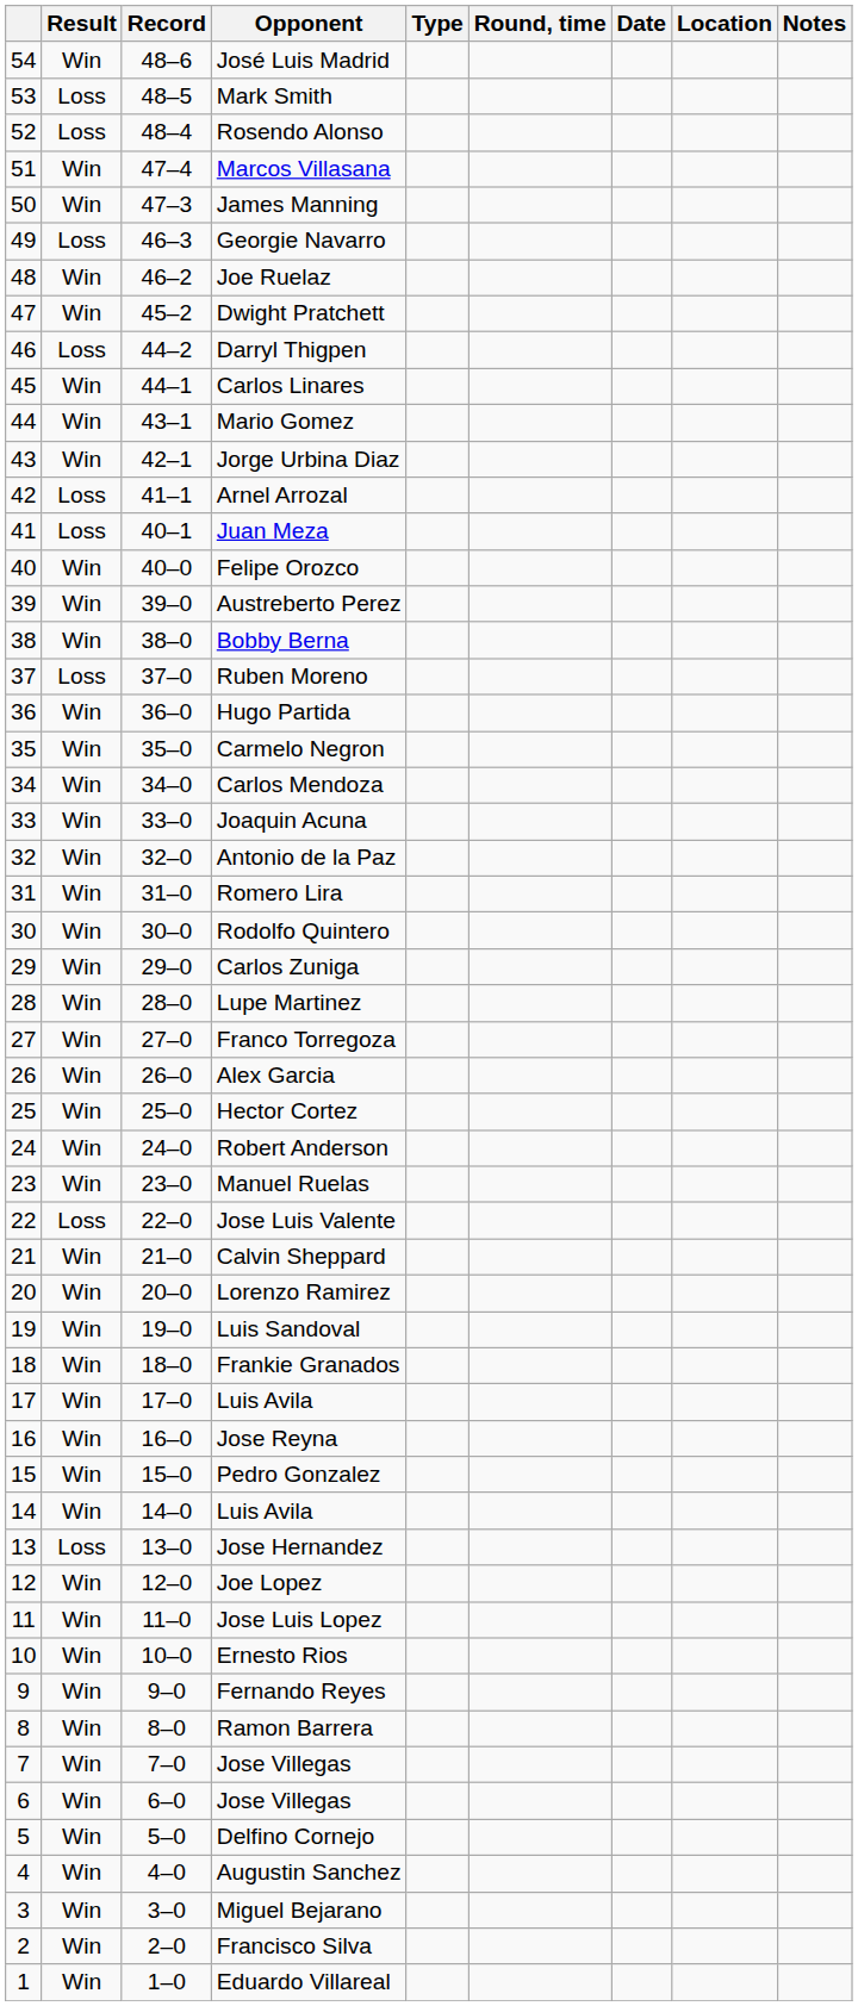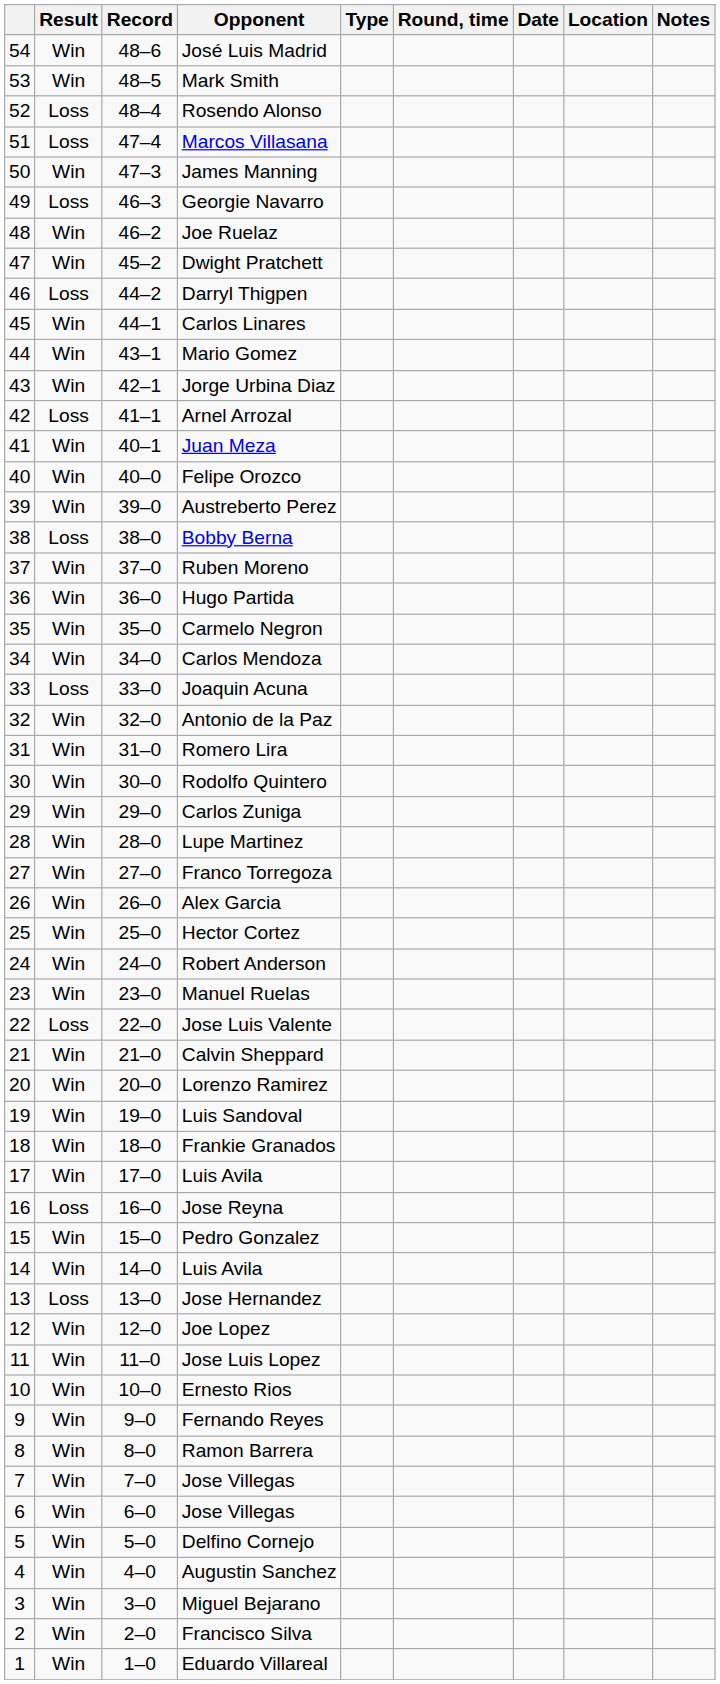 <table class=wikitable style=text-align:center>
 <tr>
 <th></th>
 <th>Result</th>
 <th>Record</th>
 <th>Opponent</th>
 <th>Type</th>
 <th>Round, time</th>
 <th>Date</th>
 <th>Location</th>
 <th>Notes</th>
 </tr>
 <tr>
 <td>54</td>
 <td>Win</td>
 <td>48–6</td>
 <td align=left>José Luis Madrid</td>
 <td></td>
 <td></td>
 <td></td>
 <td align=left></td>
 <td align=left></td>
 </tr>
 <tr>
 <td>53</td>
-<td>Loss</td>
+<td>Win</td>
 <td>48–5</td>
 <td align=left>Mark Smith</td>
 <td></td>
 <td></td>
 <td></td>
 <td align=left></td>
 <td align=left></td>
 </tr>
 <tr>
 <td>52</td>
 <td>Loss</td>
 <td>48–4</td>
 <td align=left>Rosendo Alonso</td>
 <td></td>
 <td></td>
 <td></td>
 <td align=left></td>
 <td align=left></td>
 </tr>
 <tr>
 <td>51</td>
-<td>Win</td>
+<td>Loss</td>
 <td>47–4</td>
 <td align=left><a href='#'>Marcos Villasana</a></td>
 <td></td>
 <td></td>
 <td></td>
 <td align=left></td>
 <td align=left></td>
 </tr>
 <tr>
 <td>50</td>
 <td>Win</td>
 <td>47–3</td>
 <td align=left>James Manning</td>
 <td></td>
 <td></td>
 <td></td>
 <td align=left></td>
 <td align=left></td>
 </tr>
 <tr>
 <td>49</td>
 <td>Loss</td>
 <td>46–3</td>
 <td align=left>Georgie Navarro</td>
 <td></td>
 <td></td>
 <td></td>
 <td align=left></td>
 <td align=left></td>
 </tr>
 <tr>
 <td>48</td>
 <td>Win</td>
 <td>46–2</td>
 <td align=left>Joe Ruelaz</td>
 <td></td>
 <td></td>
 <td></td>
 <td align=left></td>
 <td align=left></td>
 </tr>
 <tr>
 <td>47</td>
 <td>Win</td>
 <td>45–2</td>
 <td align=left>Dwight Pratchett</td>
 <td></td>
 <td></td>
 <td></td>
 <td align=left></td>
 <td align=left></td>
 </tr>
 <tr>
 <td>46</td>
 <td>Loss</td>
 <td>44–2</td>
 <td align=left>Darryl Thigpen</td>
 <td></td>
 <td></td>
 <td></td>
 <td align=left></td>
 <td align=left></td>
 </tr>
 <tr>
 <td>45</td>
 <td>Win</td>
 <td>44–1</td>
 <td align=left>Carlos Linares</td>
 <td></td>
 <td></td>
 <td></td>
 <td align=left></td>
 <td align=left></td>
 </tr>
 <tr>
 <td>44</td>
 <td>Win</td>
 <td>43–1</td>
 <td align=left>Mario Gomez</td>
 <td></td>
 <td></td>
 <td></td>
 <td align=left></td>
 <td align=left></td>
 </tr>
 <tr>
 <td>43</td>
 <td>Win</td>
 <td>42–1</td>
 <td align=left>Jorge Urbina Diaz</td>
 <td></td>
 <td></td>
 <td></td>
 <td align=left></td>
 <td align=left></td>
 </tr>
 <tr>
 <td>42</td>
 <td>Loss</td>
 <td>41–1</td>
 <td align=left>Arnel Arrozal</td>
 <td></td>
 <td></td>
 <td></td>
 <td align=left></td>
 <td align=left></td>
 </tr>
 <tr>
 <td>41</td>
-<td>Loss</td>
+<td>Win</td>
 <td>40–1</td>
 <td align=left><a href='#'>Juan Meza</a></td>
 <td></td>
 <td></td>
 <td></td>
 <td align=left></td>
 <td align=left></td>
 </tr>
 <tr>
 <td>40</td>
 <td>Win</td>
 <td>40–0</td>
 <td align=left>Felipe Orozco</td>
 <td></td>
 <td></td>
 <td></td>
 <td align=left></td>
 <td align=left></td>
 </tr>
 <tr>
 <td>39</td>
 <td>Win</td>
 <td>39–0</td>
 <td align=left>Austreberto Perez</td>
 <td></td>
 <td></td>
 <td></td>
 <td align=left></td>
 <td align=left></td>
 </tr>
 <tr>
 <td>38</td>
-<td>Win</td>
+<td>Loss</td>
 <td>38–0</td>
 <td align=left><a href='#'>Bobby Berna</a></td>
 <td></td>
 <td></td>
 <td></td>
 <td align=left></td>
 <td align=left></td>
 </tr>
 <tr>
 <td>37</td>
-<td>Loss</td>
+<td>Win</td>
 <td>37–0</td>
 <td align=left>Ruben Moreno</td>
 <td></td>
 <td></td>
 <td></td>
 <td align=left></td>
 <td align=left></td>
 </tr>
 <tr>
 <td>36</td>
 <td>Win</td>
 <td>36–0</td>
 <td align=left>Hugo Partida</td>
 <td></td>
 <td></td>
 <td></td>
 <td align=left></td>
 <td align=left></td>
 </tr>
 <tr>
 <td>35</td>
 <td>Win</td>
 <td>35–0</td>
 <td align=left>Carmelo Negron</td>
 <td></td>
 <td></td>
 <td></td>
 <td align=left></td>
 <td align=left></td>
 </tr>
 <tr>
 <td>34</td>
 <td>Win</td>
 <td>34–0</td>
 <td align=left>Carlos Mendoza</td>
 <td></td>
 <td></td>
 <td></td>
 <td align=left></td>
 <td align=left></td>
 </tr>
 <tr>
 <td>33</td>
-<td>Win</td>
+<td>Loss</td>
 <td>33–0</td>
 <td align=left>Joaquin Acuna</td>
 <td></td>
 <td></td>
 <td></td>
 <td align=left></td>
 <td align=left></td>
 </tr>
 <tr>
 <td>32</td>
 <td>Win</td>
 <td>32–0</td>
 <td align=left>Antonio de la Paz</td>
 <td></td>
 <td></td>
 <td></td>
 <td align=left></td>
 <td align=left></td>
 </tr>
 <tr>
 <td>31</td>
 <td>Win</td>
 <td>31–0</td>
 <td align=left>Romero Lira</td>
 <td></td>
 <td></td>
 <td></td>
 <td align=left></td>
 <td align=left></td>
 </tr>
 <tr>
 <td>30</td>
 <td>Win</td>
 <td>30–0</td>
 <td align=left>Rodolfo Quintero</td>
 <td></td>
 <td></td>
 <td></td>
 <td align=left></td>
 <td align=left></td>
 </tr>
 <tr>
 <td>29</td>
 <td>Win</td>
 <td>29–0</td>
 <td align=left>Carlos Zuniga</td>
 <td></td>
 <td></td>
 <td></td>
 <td align=left></td>
 <td align=left></td>
 </tr>
 <tr>
 <td>28</td>
 <td>Win</td>
 <td>28–0</td>
 <td align=left>Lupe Martinez</td>
 <td></td>
 <td></td>
 <td></td>
 <td align=left></td>
 <td align=left></td>
 </tr>
 <tr>
 <td>27</td>
 <td>Win</td>
 <td>27–0</td>
 <td align=left>Franco Torregoza</td>
 <td></td>
 <td></td>
 <td></td>
 <td align=left></td>
 <td align=left></td>
 </tr>
 <tr>
 <td>26</td>
 <td>Win</td>
 <td>26–0</td>
 <td align=left>Alex Garcia</td>
 <td></td>
 <td></td>
 <td></td>
 <td align=left></td>
 <td align=left></td>
 </tr>
 <tr>
 <td>25</td>
 <td>Win</td>
 <td>25–0</td>
 <td align=left>Hector Cortez</td>
 <td></td>
 <td></td>
 <td></td>
 <td align=left></td>
 <td align=left></td>
 </tr>
 <tr>
 <td>24</td>
 <td>Win</td>
 <td>24–0</td>
 <td align=left>Robert Anderson</td>
 <td></td>
 <td></td>
 <td></td>
 <td align=left></td>
 <td align=left></td>
 </tr>
 <tr>
 <td>23</td>
 <td>Win</td>
 <td>23–0</td>
 <td align=left>Manuel Ruelas</td>
 <td></td>
 <td></td>
 <td></td>
 <td align=left></td>
 <td align=left></td>
 </tr>
 <tr>
 <td>22</td>
 <td>Loss</td>
 <td>22–0</td>
 <td align=left>Jose Luis Valente</td>
 <td></td>
 <td></td>
 <td></td>
 <td align=left></td>
 <td align=left></td>
 </tr>
 <tr>
 <td>21</td>
 <td>Win</td>
 <td>21–0</td>
 <td align=left>Calvin Sheppard</td>
 <td></td>
 <td></td>
 <td></td>
 <td align=left></td>
 <td align=left></td>
 </tr>
 <tr>
 <td>20</td>
 <td>Win</td>
 <td>20–0</td>
 <td align=left>Lorenzo Ramirez</td>
 <td></td>
 <td></td>
 <td></td>
 <td align=left></td>
 <td align=left></td>
 </tr>
 <tr>
 <td>19</td>
 <td>Win</td>
 <td>19–0</td>
 <td align=left>Luis Sandoval</td>
 <td></td>
 <td></td>
 <td></td>
 <td align=left></td>
 <td align=left></td>
 </tr>
 <tr>
 <td>18</td>
 <td>Win</td>
 <td>18–0</td>
 <td align=left>Frankie Granados</td>
 <td></td>
 <td></td>
 <td></td>
 <td align=left></td>
 <td align=left></td>
 </tr>
 <tr>
 <td>17</td>
 <td>Win</td>
 <td>17–0</td>
 <td align=left>Luis Avila</td>
 <td></td>
 <td></td>
 <td></td>
 <td align=left></td>
 <td align=left></td>
 </tr>
 <tr>
 <td>16</td>
-<td>Win</td>
+<td>Loss</td>
 <td>16–0</td>
 <td align=left>Jose Reyna</td>
 <td></td>
 <td></td>
 <td></td>
 <td align=left></td>
 <td align=left></td>
 </tr>
 <tr>
 <td>15</td>
 <td>Win</td>
 <td>15–0</td>
 <td align=left>Pedro Gonzalez</td>
 <td></td>
 <td></td>
 <td></td>
 <td align=left></td>
 <td align=left></td>
 </tr>
 <tr>
 <td>14</td>
 <td>Win</td>
 <td>14–0</td>
 <td align=left>Luis Avila</td>
 <td></td>
 <td></td>
 <td></td>
 <td align=left></td>
 <td align=left></td>
 </tr>
 <tr>
 <td>13</td>
 <td>Loss</td>
 <td>13–0</td>
 <td align=left>Jose Hernandez</td>
 <td></td>
 <td></td>
 <td></td>
 <td align=left></td>
 <td align=left></td>
 </tr>
 <tr>
 <td>12</td>
 <td>Win</td>
 <td>12–0</td>
 <td align=left>Joe Lopez</td>
 <td></td>
 <td></td>
 <td></td>
 <td align=left></td>
 <td align=left></td>
 </tr>
 <tr>
 <td>11</td>
 <td>Win</td>
 <td>11–0</td>
 <td align=left>Jose Luis Lopez</td>
 <td></td>
 <td></td>
 <td></td>
 <td align=left></td>
 <td align=left></td>
 </tr>
 <tr>
 <td>10</td>
 <td>Win</td>
 <td>10–0</td>
 <td align=left>Ernesto Rios</td>
 <td></td>
 <td></td>
 <td></td>
 <td align=left></td>
 <td align=left></td>
 </tr>
 <tr>
 <td>9</td>
 <td>Win</td>
 <td>9–0</td>
 <td align=left>Fernando Reyes</td>
 <td></td>
 <td></td>
 <td></td>
 <td align=left></td>
 <td align=left></td>
 </tr>
 <tr>
 <td>8</td>
 <td>Win</td>
 <td>8–0</td>
 <td align=left>Ramon Barrera</td>
 <td></td>
 <td></td>
 <td></td>
 <td align=left></td>
 <td align=left></td>
 </tr>
 <tr>
 <td>7</td>
 <td>Win</td>
 <td>7–0</td>
 <td align=left>Jose Villegas</td>
 <td></td>
 <td></td>
 <td></td>
 <td align=left></td>
 <td align=left></td>
 </tr>
 <tr>
 <td>6</td>
 <td>Win</td>
 <td>6–0</td>
 <td align=left>Jose Villegas</td>
 <td></td>
 <td></td>
 <td></td>
 <td align=left></td>
 <td align=left></td>
 </tr>
 <tr>
 <td>5</td>
 <td>Win</td>
 <td>5–0</td>
 <td align=left>Delfino Cornejo</td>
 <td></td>
 <td></td>
 <td></td>
 <td align=left></td>
 <td align=left></td>
 </tr>
 <tr>
 <td>4</td>
 <td>Win</td>
 <td>4–0</td>
 <td align=left>Augustin Sanchez</td>
 <td></td>
 <td></td>
 <td></td>
 <td align=left></td>
 <td align=left></td>
 </tr>
 <tr>
 <td>3</td>
 <td>Win</td>
 <td>3–0</td>
 <td align=left>Miguel Bejarano</td>
 <td></td>
 <td></td>
 <td></td>
 <td align=left></td>
 <td align=left></td>
 </tr>
 <tr>
 <td>2</td>
 <td>Win</td>
 <td>2–0</td>
 <td align=left>Francisco Silva</td>
 <td></td>
 <td></td>
 <td></td>
 <td align=left></td>
 <td align=left></td>
 </tr>
 <tr>
 <td>1</td>
 <td>Win</td>
 <td>1–0</td>
 <td align=left>Eduardo Villareal</td>
 <td></td>
 <td></td>
 <td></td>
 <td align=left></td>
 <td align=left></td>
 </tr>
 </table>
